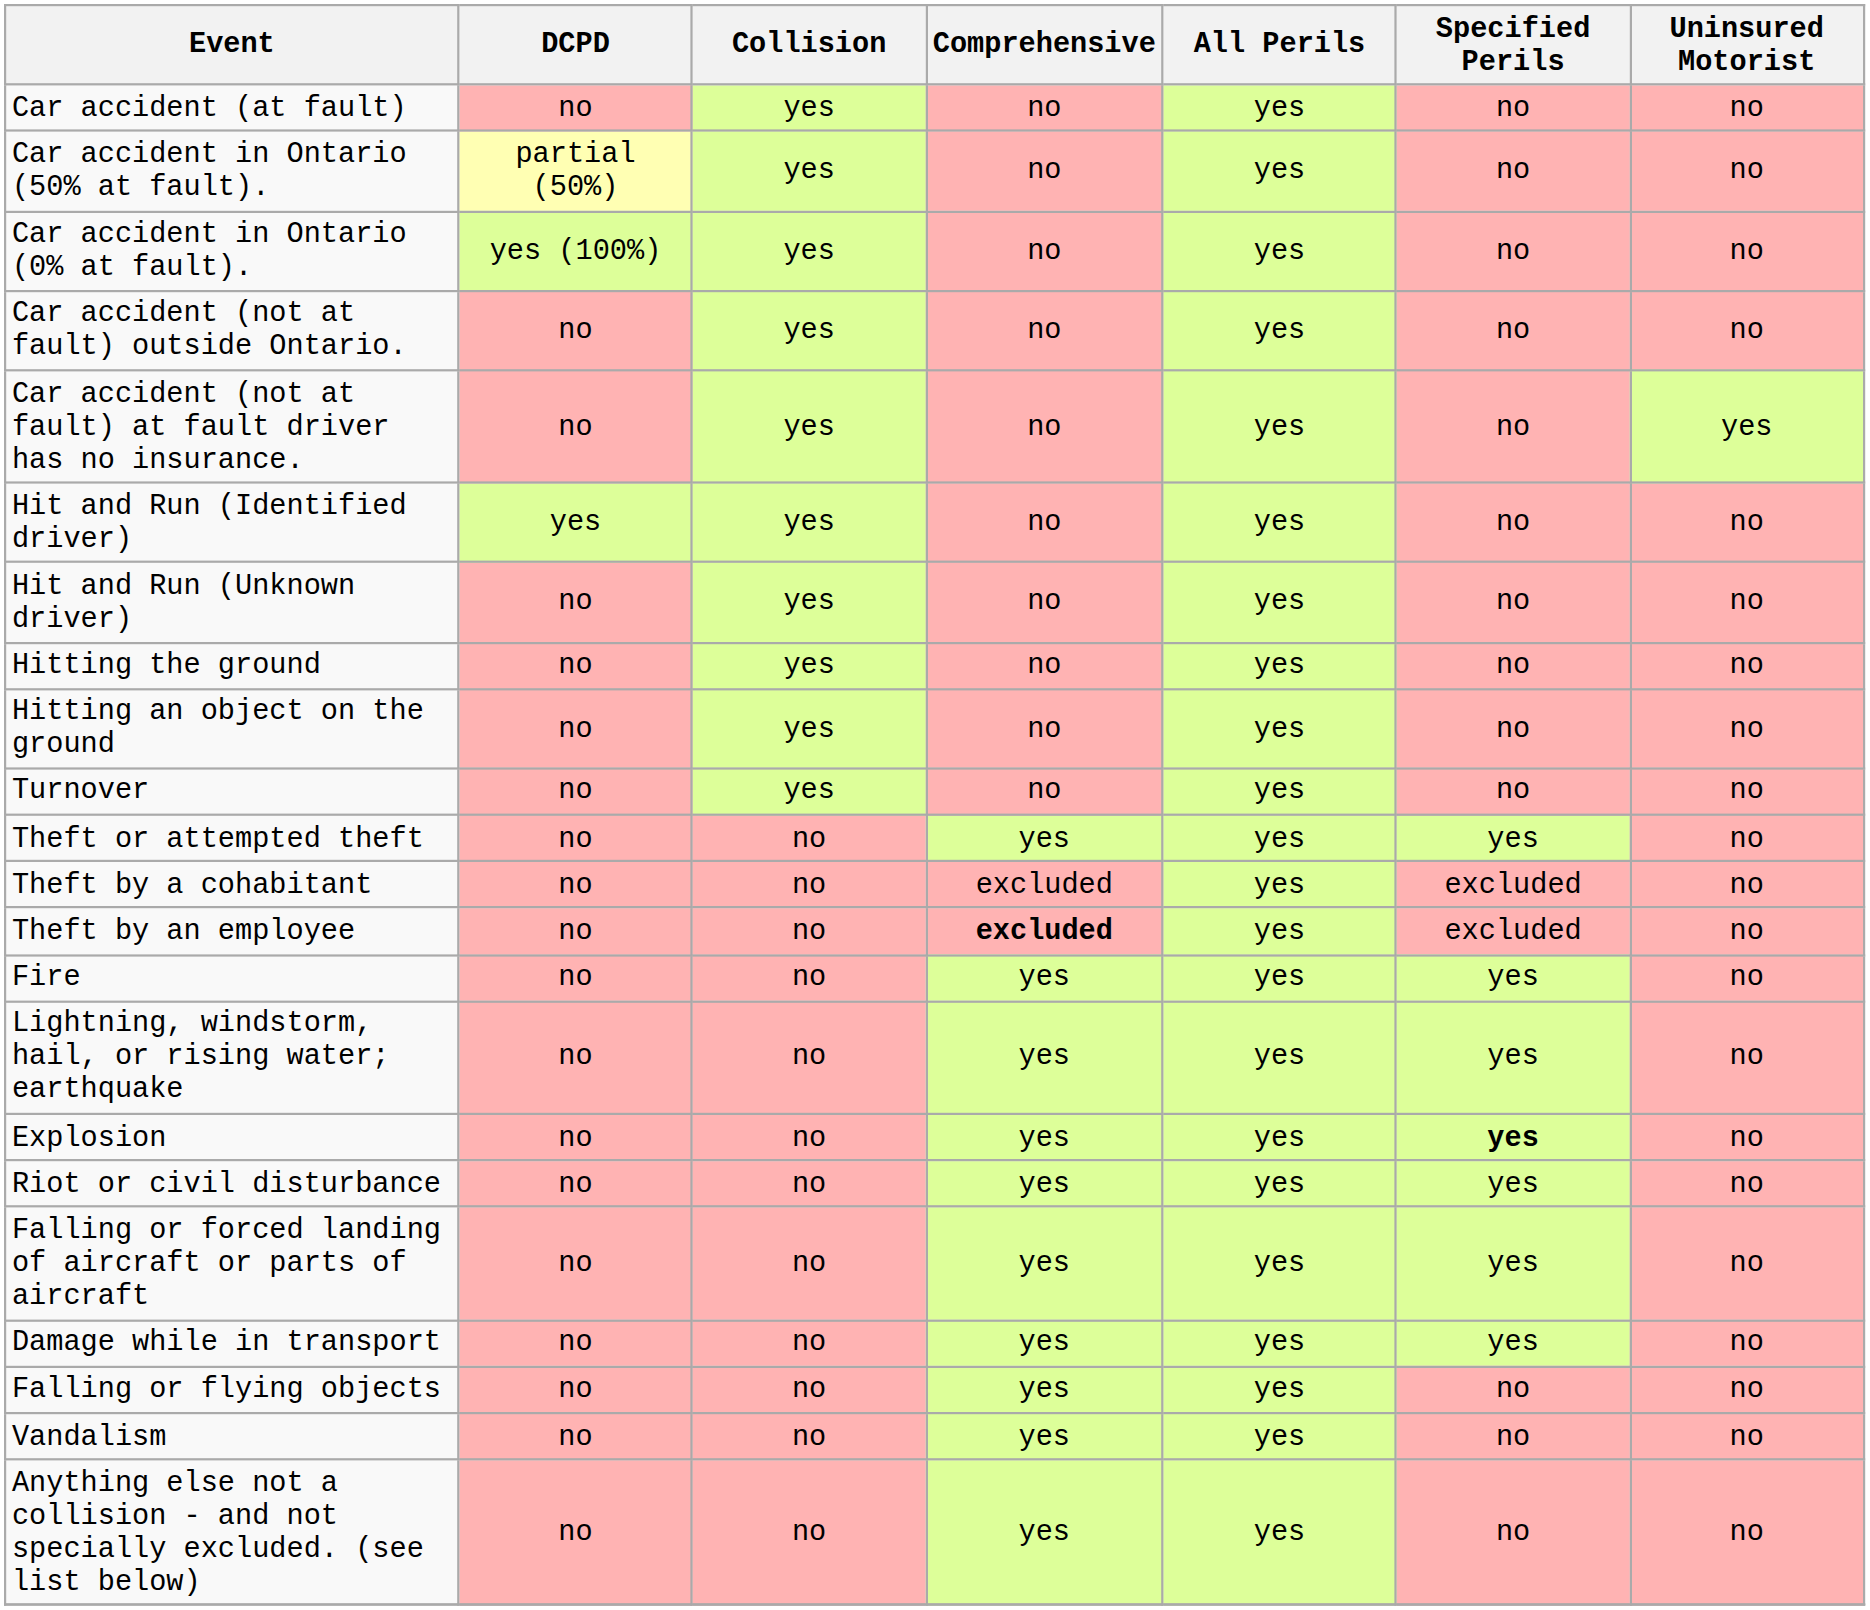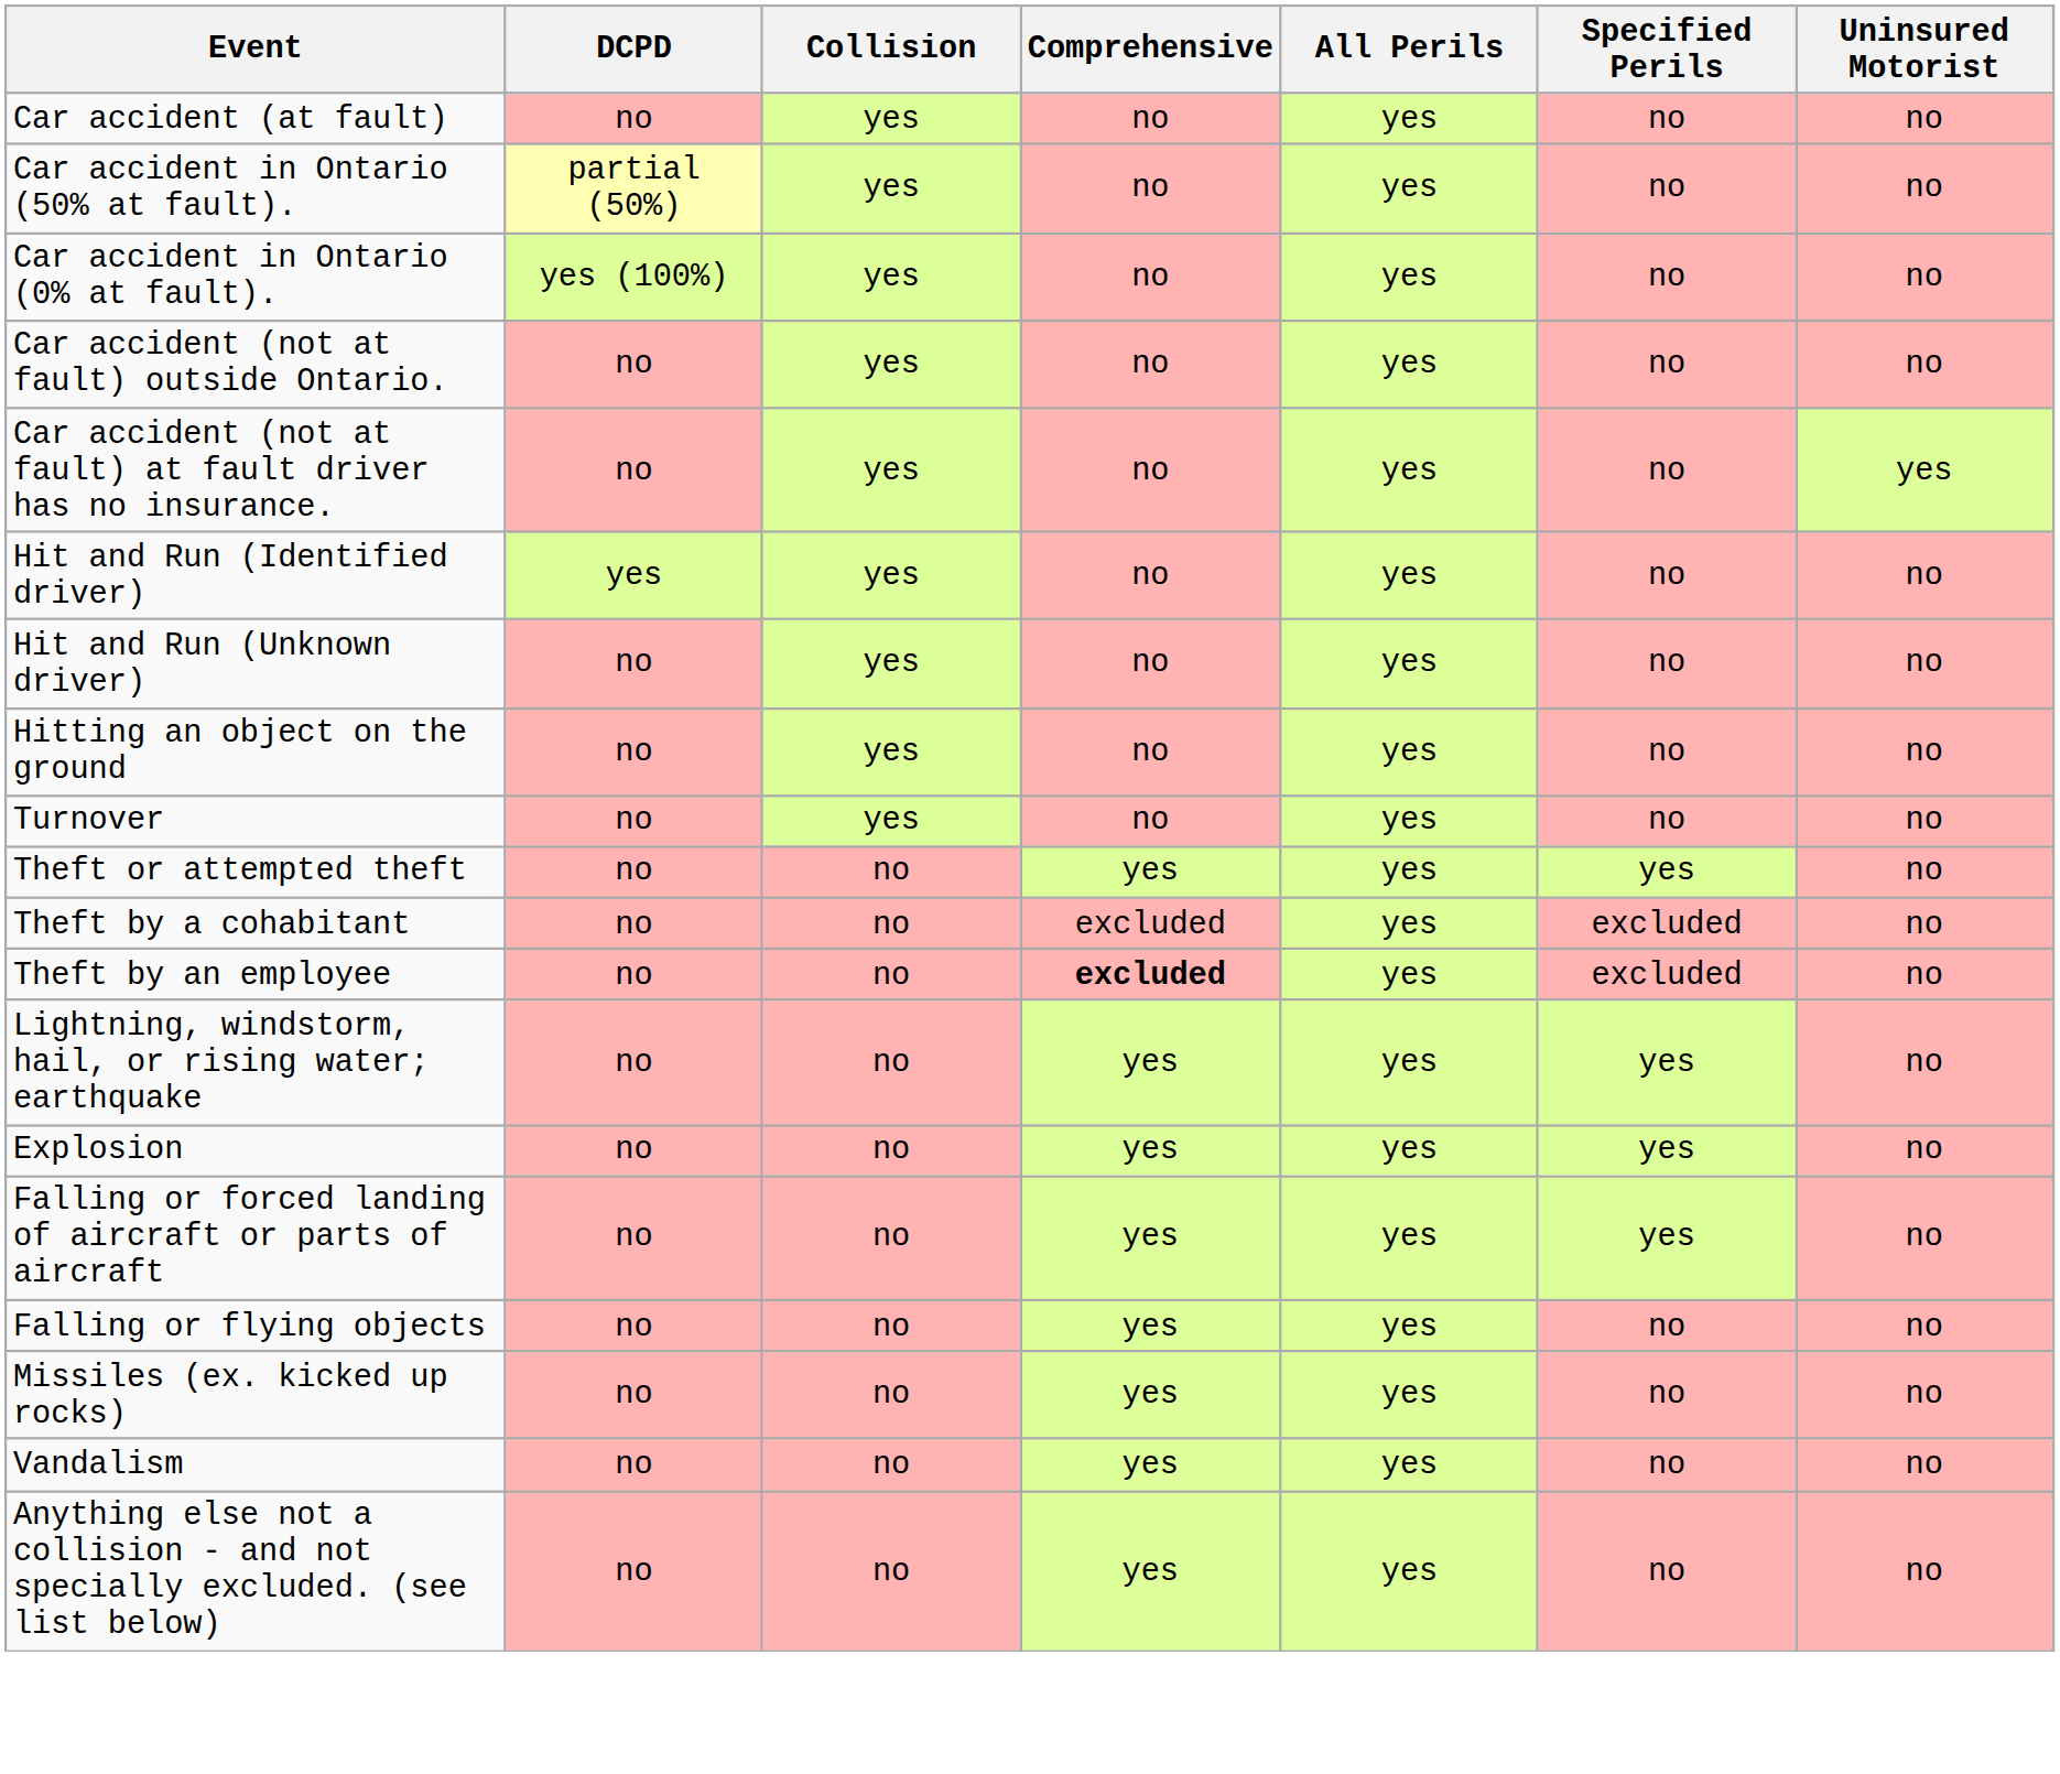 <table class="wikitable">
 <tr>
 <th style="font-weight: bold; width:200px;">Event</th>
 <th style="font-weight: bold; width:100px;">DCPD</th>
 <th style="font-weight: bold; width:100px;">Collision</th>
 <th style="font-weight: bold; width:100px;">Comprehensive</th>
 <th style="font-weight: bold; width:100px;">All Perils</th>
 <th style="font-weight: bold; width:100px;">Specified Perils</th>
 <th style="font-weight: bold; width:100px;">Uninsured Motorist</th>
 </tr>
 <tr>
 <td>Car accident (at fault)</td>
 <td align=center style="background: #ffb3b3">no</td>
 <td align=center style="background: #ddff99">yes</td>
 <td align=center style="background: #ffb3b3">no</td>
 <td align=center style="background: #ddff99">yes</td>
 <td align=center style="background: #ffb3b3">no</td>
 <td align=center style="background: #ffb3b3">no</td>
 </tr>
 <tr>
 <td>Car accident in Ontario (50% at fault).</td>
 <td align=center style="background: #ffffb3">partial  (50%)</td>
 <td align=center style="background: #ddff99">yes</td>
 <td align=center style="background: #ffb3b3">no</td>
 <td align=center style="background: #ddff99">yes</td>
 <td align=center style="background: #ffb3b3">no</td>
 <td align=center style="background: #ffb3b3">no</td>
 </tr>
 <tr>
 <td>Car accident in Ontario (0% at fault).</td>
 <td align=center style="background: #ddff99">yes  (100%)</td>
 <td align=center style="background: #ddff99">yes</td>
 <td align=center style="background: #ffb3b3">no</td>
 <td align=center style="background: #ddff99">yes</td>
 <td align=center style="background: #ffb3b3">no</td>
 <td align=center style="background: #ffb3b3">no</td>
 </tr>
 <tr>
 <td>Car accident (not at fault) outside Ontario.</td>
 <td align=center style="background: #ffb3b3">no</td>
 <td align=center style="background: #ddff99">yes</td>
 <td align=center style="background: #ffb3b3">no</td>
 <td align=center style="background: #ddff99">yes</td>
 <td align=center style="background: #ffb3b3">no</td>
 <td align=center style="background: #ffb3b3">no</td>
 </tr>
 <tr>
 <td>Car accident (not at fault) at fault driver has no insurance.</td>
 <td align=center style="background: #ffb3b3">no</td>
 <td align=center style="background: #ddff99">yes</td>
 <td align=center style="background: #ffb3b3">no</td>
 <td align=center style="background: #ddff99">yes</td>
 <td align=center style="background: #ffb3b3">no</td>
 <td align=center style="background: #ddff99">yes</td>
 </tr>
 <tr>
 <td>Hit and Run (Identified driver)</td>
 <td align=center style="background: #ddff99">yes</td>
 <td align=center style="background: #ddff99">yes</td>
 <td align=center style="background: #ffb3b3">no</td>
 <td align=center style="background: #ddff99">yes</td>
 <td align=center style="background: #ffb3b3">no</td>
 <td align=center style="background: #ffb3b3">no</td>
 </tr>
 <tr>
 <td>Hit and Run (Unknown driver)</td>
 <td align=center style="background: #ffb3b3">no</td>
 <td align=center style="background: #ddff99">yes</td>
 <td align=center style="background: #ffb3b3">no</td>
 <td align=center style="background: #ddff99">yes</td>
 <td align=center style="background: #ffb3b3">no</td>
 <td align=center style="background: #ffb3b3">no</td>
 </tr>
 <tr>
-<td>Hitting the ground</td>
-<td align=center style="background: #ffb3b3">no</td>
-<td align=center style="background: #ddff99">yes</td>
-<td align=center style="background: #ffb3b3">no</td>
-<td align=center style="background: #ddff99">yes</td>
-<td align=center style="background: #ffb3b3">no</td>
-<td align=center style="background: #ffb3b3">no</td>
-</tr>
-<tr>
 <td>Hitting an object on the ground</td>
 <td align=center style="background: #ffb3b3">no</td>
 <td align=center style="background: #ddff99">yes</td>
 <td align=center style="background: #ffb3b3">no</td>
 <td align=center style="background: #ddff99">yes</td>
 <td align=center style="background: #ffb3b3">no</td>
 <td align=center style="background: #ffb3b3">no</td>
 </tr>
 <tr>
 <td>Turnover</td>
 <td align=center style="background: #ffb3b3">no</td>
 <td align=center style="background: #ddff99">yes</td>
 <td align=center style="background: #ffb3b3">no</td>
 <td align=center style="background: #ddff99">yes</td>
 <td align=center style="background: #ffb3b3">no</td>
 <td align=center style="background: #ffb3b3">no</td>
 </tr>
 <tr>
 <td>Theft or attempted theft</td>
 <td align=center style="background: #ffb3b3">no</td>
 <td align=center style="background: #ffb3b3">no</td>
 <td align=center style="background: #ddff99">yes</td>
 <td align=center style="background: #ddff99">yes</td>
 <td align=center style="background: #ddff99">yes</td>
 <td align=center style="background: #ffb3b3">no</td>
 </tr>
 <tr>
 <td>Theft by a cohabitant</td>
 <td align=center style="background: #ffb3b3">no</td>
 <td align=center style="background: #ffb3b3">no</td>
 <td align=center style="background: #ffb3b3">excluded</td>
 <td align=center style="background: #ddff99">yes</td>
 <td align=center style="background: #ffb3b3">excluded</td>
 <td align=center style="background: #ffb3b3">no</td>
 </tr>
 <tr>
 <td>Theft by an employee</td>
 <td align=center style="background: #ffb3b3">no</td>
 <td align=center style="background: #ffb3b3">no</td>
 <td align=center style="background: #ffb3b3"><strong>excluded</strong></td>
 <td align=center style="background: #ddff99">yes</td>
 <td align=center style="background: #ffb3b3">excluded</td>
 <td align=center style="background: #ffb3b3">no</td>
 </tr>
 <tr>
-<td>Fire</td>
-<td align=center style="background: #ffb3b3">no</td>
-<td align=center style="background: #ffb3b3">no</td>
-<td align=center style="background: #ddff99">yes</td>
-<td align=center style="background: #ddff99">yes</td>
-<td align=center style="background: #ddff99">yes</td>
-<td align=center style="background: #ffb3b3">no</td>
-</tr>
-<tr>
 <td>Lightning, windstorm, hail, or rising water; earthquake</td>
 <td align=center style="background: #ffb3b3">no</td>
 <td align=center style="background: #ffb3b3">no</td>
 <td align=center style="background: #ddff99">yes</td>
 <td align=center style="background: #ddff99">yes</td>
 <td align=center style="background: #ddff99">yes</td>
 <td align=center style="background: #ffb3b3">no</td>
 </tr>
 <tr>
 <td>Explosion</td>
-<td align=center style="background: #ffb3b3">no</td>
-<td align=center style="background: #ffb3b3">no</td>
-<td align=center style="background: #ddff99">yes</td>
-<td align=center style="background: #ddff99">yes</td>
-<td align=center style="background: #ddff99"><strong>yes</strong></td>
-<td align=center style="background: #ffb3b3">no</td>
-</tr>
-<tr>
-<td>Riot or civil disturbance</td>
 <td align=center style="background: #ffb3b3">no</td>
 <td align=center style="background: #ffb3b3">no</td>
 <td align=center style="background: #ddff99">yes</td>
 <td align=center style="background: #ddff99">yes</td>
 <td align=center style="background: #ddff99">yes</td>
 <td align=center style="background: #ffb3b3">no</td>
 </tr>
 <tr>
 <td>Falling or forced landing of aircraft or parts of aircraft</td>
 <td align=center style="background: #ffb3b3">no</td>
 <td align=center style="background: #ffb3b3">no</td>
 <td align=center style="background: #ddff99">yes</td>
 <td align=center style="background: #ddff99">yes</td>
 <td align=center style="background: #ddff99">yes</td>
 <td align=center style="background: #ffb3b3">no</td>
 </tr>
 <tr>
-<td>Damage while in transport</td>
+<td>Falling or flying objects</td>
 <td align=center style="background: #ffb3b3">no</td>
 <td align=center style="background: #ffb3b3">no</td>
 <td align=center style="background: #ddff99">yes</td>
 <td align=center style="background: #ddff99">yes</td>
-<td align=center style="background: #ddff99">yes</td>
+<td align=center style="background: #ffb3b3">no</td>
 <td align=center style="background: #ffb3b3">no</td>
 </tr>
 <tr>
-<td>Falling or flying objects</td>
+<td>Missiles (ex. kicked up rocks)</td>
 <td align=center style="background: #ffb3b3">no</td>
 <td align=center style="background: #ffb3b3">no</td>
 <td align=center style="background: #ddff99">yes</td>
 <td align=center style="background: #ddff99">yes</td>
 <td align=center style="background: #ffb3b3">no</td>
 <td align=center style="background: #ffb3b3">no</td>
 </tr>
 <tr>
 <td>Vandalism</td>
 <td align=center style="background: #ffb3b3">no</td>
 <td align=center style="background: #ffb3b3">no</td>
 <td align=center style="background: #ddff99">yes</td>
 <td align=center style="background: #ddff99">yes</td>
 <td align=center style="background: #ffb3b3">no</td>
 <td align=center style="background: #ffb3b3">no</td>
 </tr>
 <tr>
 <td>Anything else not a collision - and not specially excluded. (see list below)</td>
 <td align=center style="background: #ffb3b3">no</td>
 <td align=center style="background: #ffb3b3">no</td>
 <td align=center style="background: #ddff99">yes</td>
 <td align=center style="background: #ddff99">yes</td>
 <td align=center style="background: #ffb3b3">no</td>
 <td align=center style="background: #ffb3b3">no</td>
 </tr>
 <tr>
 </tr>
 </table>
